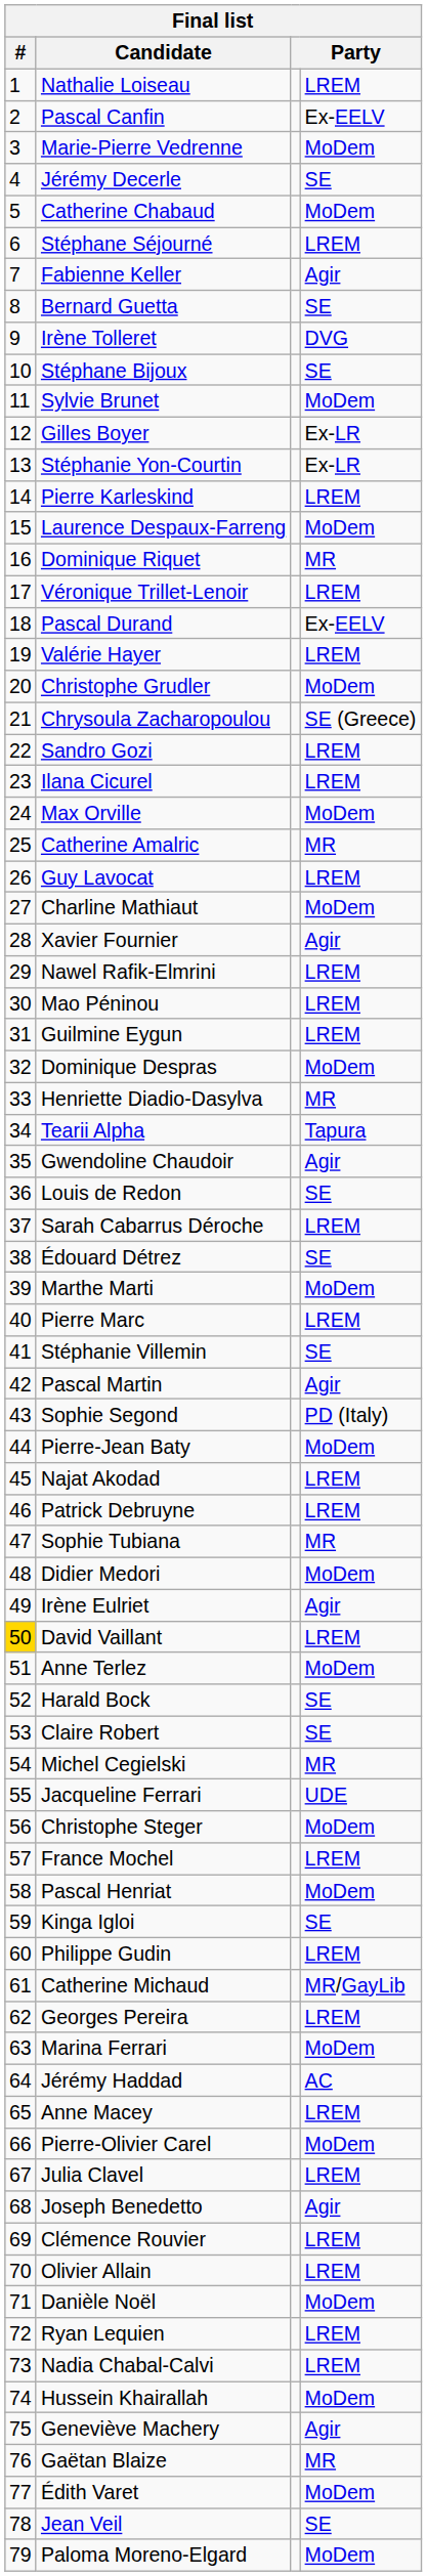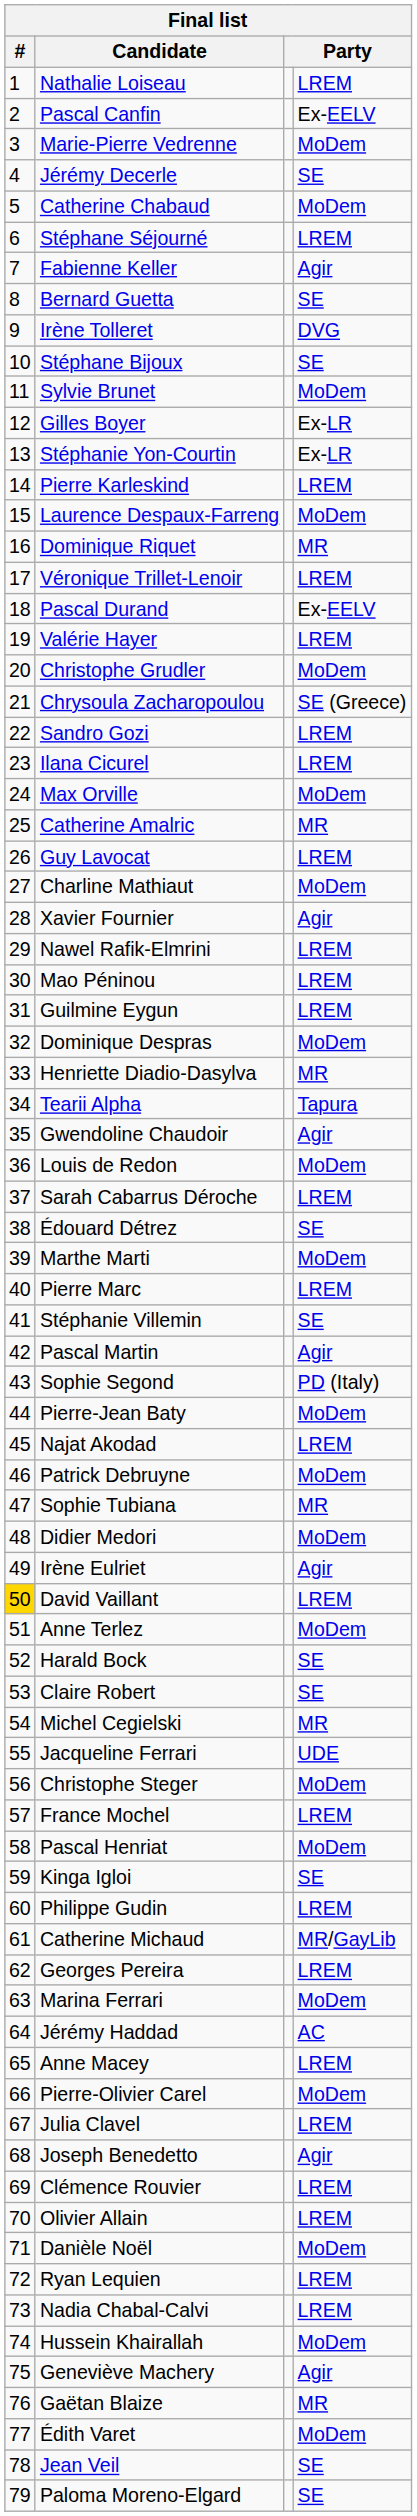 <table class="wikitable mw-collapsible mw-collapsed" style="font-size:90%; float:right; padding:5px">
 <tr>
 <th colspan="4">Final list</th>
 </tr>
 <tr>
 <th>#</th>
 <th>Candidate</th>
 <th colspan="2">Party</th>
 </tr>
 <tr>
 <td>1</td>
 <td><a href='#'>Nathalie Loiseau</a></td>
 <td></td>
 <td><a href='#'>LREM</a></td>
 </tr>
 <tr>
 <td>2</td>
 <td><a href='#'>Pascal Canfin</a></td>
 <td></td>
 <td>Ex-<a href='#'>EELV</a></td>
 </tr>
 <tr>
 <td>3</td>
 <td><a href='#'>Marie-Pierre Vedrenne</a></td>
 <td></td>
 <td><a href='#'>MoDem</a></td>
 </tr>
 <tr>
 <td>4</td>
 <td><a href='#'>Jérémy Decerle</a></td>
 <td></td>
 <td><a href='#'>SE</a></td>
 </tr>
 <tr>
 <td>5</td>
 <td><a href='#'>Catherine Chabaud</a></td>
 <td></td>
 <td><a href='#'>MoDem</a></td>
 </tr>
 <tr>
 <td>6</td>
 <td><a href='#'>Stéphane Séjourné</a></td>
 <td></td>
 <td><a href='#'>LREM</a></td>
 </tr>
 <tr>
 <td>7</td>
 <td><a href='#'>Fabienne Keller</a></td>
 <td></td>
 <td><a href='#'>Agir</a></td>
 </tr>
 <tr>
 <td>8</td>
 <td><a href='#'>Bernard Guetta</a></td>
 <td></td>
 <td><a href='#'>SE</a></td>
 </tr>
 <tr>
 <td>9</td>
 <td><a href='#'>Irène Tolleret</a></td>
 <td></td>
 <td><a href='#'>DVG</a></td>
 </tr>
 <tr>
 <td>10</td>
 <td><a href='#'>Stéphane Bijoux</a></td>
 <td></td>
 <td><a href='#'>SE</a></td>
 </tr>
 <tr>
 <td>11</td>
 <td><a href='#'>Sylvie Brunet</a></td>
 <td></td>
 <td><a href='#'>MoDem</a></td>
 </tr>
 <tr>
 <td>12</td>
 <td><a href='#'>Gilles Boyer</a></td>
 <td></td>
 <td>Ex-<a href='#'>LR</a></td>
 </tr>
 <tr>
 <td>13</td>
 <td><a href='#'>Stéphanie Yon-Courtin</a></td>
 <td></td>
 <td>Ex-<a href='#'>LR</a></td>
 </tr>
 <tr>
 <td>14</td>
 <td><a href='#'>Pierre Karleskind</a></td>
 <td></td>
 <td><a href='#'>LREM</a></td>
 </tr>
 <tr>
 <td>15</td>
 <td><a href='#'>Laurence Despaux-Farreng</a></td>
 <td></td>
 <td><a href='#'>MoDem</a></td>
 </tr>
 <tr>
 <td>16</td>
 <td><a href='#'>Dominique Riquet</a></td>
 <td></td>
 <td><a href='#'>MR</a></td>
 </tr>
 <tr>
 <td>17</td>
 <td><a href='#'>Véronique Trillet-Lenoir</a></td>
 <td></td>
 <td><a href='#'>LREM</a></td>
 </tr>
 <tr>
 <td>18</td>
 <td><a href='#'>Pascal Durand</a></td>
 <td></td>
 <td>Ex-<a href='#'>EELV</a></td>
 </tr>
 <tr>
 <td>19</td>
 <td><a href='#'>Valérie Hayer</a></td>
 <td></td>
 <td><a href='#'>LREM</a></td>
 </tr>
 <tr>
 <td>20</td>
 <td><a href='#'>Christophe Grudler</a></td>
 <td></td>
 <td><a href='#'>MoDem</a></td>
 </tr>
 <tr>
 <td>21</td>
 <td><a href='#'>Chrysoula Zacharopoulou</a></td>
 <td></td>
 <td><a href='#'>SE</a> (Greece)</td>
 </tr>
 <tr>
 <td>22</td>
 <td><a href='#'>Sandro Gozi</a></td>
 <td></td>
 <td><a href='#'>LREM</a></td>
 </tr>
 <tr>
 <td>23</td>
 <td><a href='#'>Ilana Cicurel</a></td>
 <td></td>
 <td><a href='#'>LREM</a></td>
 </tr>
 <tr>
 <td>24</td>
 <td><a href='#'>Max Orville</a></td>
 <td></td>
 <td><a href='#'>MoDem</a></td>
 </tr>
 <tr>
 <td>25</td>
 <td><a href='#'>Catherine Amalric</a></td>
 <td></td>
 <td><a href='#'>MR</a></td>
 </tr>
 <tr>
 <td>26</td>
 <td><a href='#'>Guy Lavocat</a></td>
 <td></td>
 <td><a href='#'>LREM</a></td>
 </tr>
 <tr>
 <td>27</td>
 <td>Charline Mathiaut</td>
 <td></td>
 <td><a href='#'>MoDem</a></td>
 </tr>
 <tr>
 <td>28</td>
 <td>Xavier Fournier</td>
 <td></td>
 <td><a href='#'>Agir</a></td>
 </tr>
 <tr>
 <td>29</td>
 <td>Nawel Rafik-Elmrini</td>
 <td></td>
 <td><a href='#'>LREM</a></td>
 </tr>
 <tr>
 <td>30</td>
 <td>Mao Péninou</td>
 <td></td>
 <td><a href='#'>LREM</a></td>
 </tr>
 <tr>
 <td>31</td>
 <td>Guilmine Eygun</td>
 <td></td>
 <td><a href='#'>LREM</a></td>
 </tr>
 <tr>
 <td>32</td>
 <td>Dominique Despras</td>
 <td></td>
 <td><a href='#'>MoDem</a></td>
 </tr>
 <tr>
 <td>33</td>
 <td>Henriette Diadio-Dasylva</td>
 <td></td>
 <td><a href='#'>MR</a></td>
 </tr>
 <tr>
 <td>34</td>
 <td><a href='#'>Tearii Alpha</a></td>
 <td></td>
 <td><a href='#'>Tapura</a></td>
 </tr>
 <tr>
 <td>35</td>
 <td>Gwendoline Chaudoir</td>
 <td></td>
 <td><a href='#'>Agir</a></td>
 </tr>
 <tr>
 <td>36</td>
 <td>Louis de Redon</td>
 <td></td>
-<td><a href='#'>SE</a></td>
+<td><a href='#'>MoDem</a></td>
 </tr>
 <tr>
 <td>37</td>
 <td>Sarah Cabarrus Déroche</td>
 <td></td>
 <td><a href='#'>LREM</a></td>
 </tr>
 <tr>
 <td>38</td>
 <td>Édouard Détrez</td>
 <td></td>
 <td><a href='#'>SE</a></td>
 </tr>
 <tr>
 <td>39</td>
 <td>Marthe Marti</td>
 <td></td>
 <td><a href='#'>MoDem</a></td>
 </tr>
 <tr>
 <td>40</td>
 <td>Pierre Marc</td>
 <td></td>
 <td><a href='#'>LREM</a></td>
 </tr>
 <tr>
 <td>41</td>
 <td>Stéphanie Villemin</td>
 <td></td>
 <td><a href='#'>SE</a></td>
 </tr>
 <tr>
 <td>42</td>
 <td>Pascal Martin</td>
 <td></td>
 <td><a href='#'>Agir</a></td>
 </tr>
 <tr>
 <td>43</td>
 <td>Sophie Segond</td>
 <td></td>
 <td><a href='#'>PD</a> (Italy)</td>
 </tr>
 <tr>
 <td>44</td>
 <td>Pierre-Jean Baty</td>
 <td></td>
 <td><a href='#'>MoDem</a></td>
 </tr>
 <tr>
 <td>45</td>
 <td>Najat Akodad</td>
 <td></td>
 <td><a href='#'>LREM</a></td>
 </tr>
 <tr>
 <td>46</td>
 <td>Patrick Debruyne</td>
 <td></td>
-<td><a href='#'>LREM</a></td>
+<td><a href='#'>MoDem</a></td>
 </tr>
 <tr>
 <td>47</td>
 <td>Sophie Tubiana</td>
 <td></td>
 <td><a href='#'>MR</a></td>
 </tr>
 <tr>
 <td>48</td>
 <td>Didier Medori</td>
 <td></td>
 <td><a href='#'>MoDem</a></td>
 </tr>
 <tr>
 <td>49</td>
 <td>Irène Eulriet</td>
 <td></td>
 <td><a href='#'>Agir</a></td>
 </tr>
 <tr>
 <td style="background: gold;">50</td>
 <td>David Vaillant</td>
 <td></td>
 <td><a href='#'>LREM</a></td>
 </tr>
 <tr>
 <td>51</td>
 <td>Anne Terlez</td>
 <td></td>
 <td><a href='#'>MoDem</a></td>
 </tr>
 <tr>
 <td>52</td>
 <td>Harald Bock</td>
 <td></td>
 <td><a href='#'>SE</a></td>
 </tr>
 <tr>
 <td>53</td>
 <td>Claire Robert</td>
 <td></td>
 <td><a href='#'>SE</a></td>
 </tr>
 <tr>
 <td>54</td>
 <td>Michel Cegielski</td>
 <td></td>
 <td><a href='#'>MR</a></td>
 </tr>
 <tr>
 <td>55</td>
 <td>Jacqueline Ferrari</td>
 <td></td>
 <td><a href='#'>UDE</a></td>
 </tr>
 <tr>
 <td>56</td>
 <td>Christophe Steger</td>
 <td></td>
 <td><a href='#'>MoDem</a></td>
 </tr>
 <tr>
 <td>57</td>
 <td>France Mochel</td>
 <td></td>
 <td><a href='#'>LREM</a></td>
 </tr>
 <tr>
 <td>58</td>
 <td>Pascal Henriat</td>
 <td></td>
 <td><a href='#'>MoDem</a></td>
 </tr>
 <tr>
 <td>59</td>
 <td>Kinga Igloi</td>
 <td></td>
 <td><a href='#'>SE</a></td>
 </tr>
 <tr>
 <td>60</td>
 <td>Philippe Gudin</td>
 <td></td>
 <td><a href='#'>LREM</a></td>
 </tr>
 <tr>
 <td>61</td>
 <td>Catherine Michaud</td>
 <td></td>
 <td><a href='#'>MR</a>/<a href='#'>GayLib</a></td>
 </tr>
 <tr>
 <td>62</td>
 <td>Georges Pereira</td>
 <td></td>
 <td><a href='#'>LREM</a></td>
 </tr>
 <tr>
 <td>63</td>
 <td>Marina Ferrari</td>
 <td></td>
 <td><a href='#'>MoDem</a></td>
 </tr>
 <tr>
 <td>64</td>
 <td>Jérémy Haddad</td>
 <td></td>
 <td><a href='#'>AC</a></td>
 </tr>
 <tr>
 <td>65</td>
 <td>Anne Macey</td>
 <td></td>
 <td><a href='#'>LREM</a></td>
 </tr>
 <tr>
 <td>66</td>
 <td>Pierre-Olivier Carel</td>
 <td></td>
 <td><a href='#'>MoDem</a></td>
 </tr>
 <tr>
 <td>67</td>
 <td>Julia Clavel</td>
 <td></td>
 <td><a href='#'>LREM</a></td>
 </tr>
 <tr>
 <td>68</td>
 <td>Joseph Benedetto</td>
 <td></td>
 <td><a href='#'>Agir</a></td>
 </tr>
 <tr>
 <td>69</td>
 <td>Clémence Rouvier</td>
 <td></td>
 <td><a href='#'>LREM</a></td>
 </tr>
 <tr>
 <td>70</td>
 <td>Olivier Allain</td>
 <td></td>
 <td><a href='#'>LREM</a></td>
 </tr>
 <tr>
 <td>71</td>
 <td>Danièle Noël</td>
 <td></td>
 <td><a href='#'>MoDem</a></td>
 </tr>
 <tr>
 <td>72</td>
 <td>Ryan Lequien</td>
 <td></td>
 <td><a href='#'>LREM</a></td>
 </tr>
 <tr>
 <td>73</td>
 <td>Nadia Chabal-Calvi</td>
 <td></td>
 <td><a href='#'>LREM</a></td>
 </tr>
 <tr>
 <td>74</td>
 <td>Hussein Khairallah</td>
 <td></td>
 <td><a href='#'>MoDem</a></td>
 </tr>
 <tr>
 <td>75</td>
 <td>Geneviève Machery</td>
 <td></td>
 <td><a href='#'>Agir</a></td>
 </tr>
 <tr>
 <td>76</td>
 <td>Gaëtan Blaize</td>
 <td></td>
 <td><a href='#'>MR</a></td>
 </tr>
 <tr>
 <td>77</td>
 <td>Édith Varet</td>
 <td></td>
 <td><a href='#'>MoDem</a></td>
 </tr>
 <tr>
 <td>78</td>
 <td><a href='#'>Jean Veil</a></td>
 <td></td>
 <td><a href='#'>SE</a></td>
 </tr>
 <tr>
 <td>79</td>
 <td>Paloma Moreno-Elgard</td>
 <td></td>
-<td><a href='#'>MoDem</a></td>
+<td><a href='#'>SE</a></td>
 </tr>
 </table>
